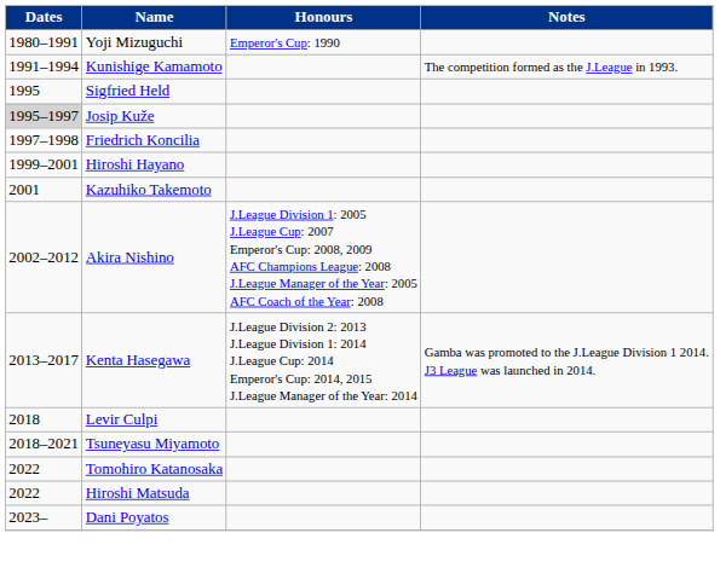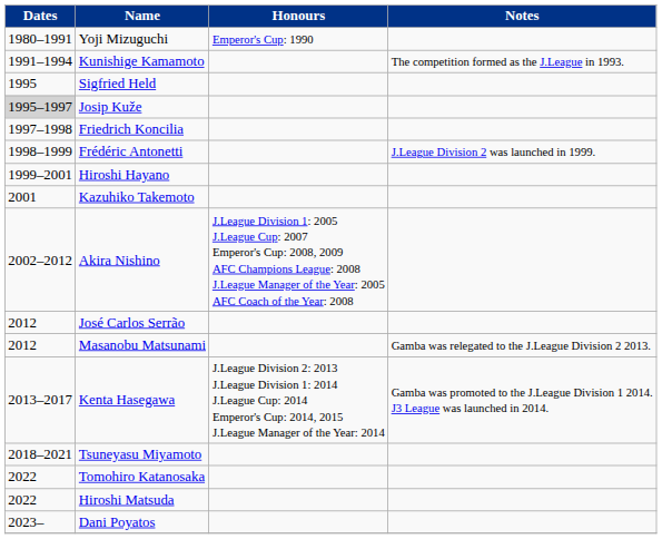 <table class="wikitable">
 <tr>
 <th style="color:white; background:#003287;">Dates</th>
 <th style="color:white; background:#003287;">Name</th>
 <th style="color:white; background:#003287;">Honours</th>
 <th style="color:white; background:#003287;">Notes</th>
 </tr>
 <tr>
 <td>1980–1991</td>
 <td> Yoji Mizuguchi</td>
 <td><small><a href='#'>Emperor's Cup</a>: 1990</small></td>
 <td></td>
 </tr>
 <tr>
 <td>1991–1994</td>
 <td> <a href='#'>Kunishige Kamamoto</a></td>
 <td></td>
 <td><small>The competition formed as the <a href='#'>J.League</a> in 1993.</small></td>
 </tr>
 <tr>
 <td>1995</td>
 <td> <a href='#'>Sigfried Held</a></td>
 <td></td>
 <td></td>
 </tr>
 <tr>
 <td style="background: lightgrey;">1995–1997</td>
 <td> <a href='#'>Josip Kuže</a></td>
 <td></td>
 <td></td>
 </tr>
 <tr>
 <td>1997–1998</td>
 <td> <a href='#'>Friedrich Koncilia</a></td>
 <td></td>
 <td></td>
 </tr>
 <tr>
+<td>1998–1999</td>
+<td> <a href='#'>Frédéric Antonetti</a></td>
+<td></td>
+<td><small><a href='#'>J.League Division 2</a> was launched in 1999.</small></td>
+</tr>
+<tr>
 <td>1999–2001</td>
 <td> <a href='#'>Hiroshi Hayano</a></td>
 <td></td>
 <td></td>
 </tr>
 <tr>
 <td>2001</td>
 <td> <a href='#'>Kazuhiko Takemoto</a></td>
 <td></td>
 <td></td>
 </tr>
 <tr>
 <td>2002–2012</td>
 <td> <a href='#'>Akira Nishino</a></td>
 <td><small><a href='#'>J.League Division 1</a>: 2005<br><a href='#'>J.League Cup</a>: 2007<br>Emperor's Cup: 2008, 2009<br><a href='#'>AFC Champions League</a>: 2008<br><a href='#'>J.League Manager of the Year</a>: 2005<br><a href='#'>AFC Coach of the Year</a>: 2008</small></td>
 <td></td>
 </tr>
 <tr>
+<td>2012</td>
+<td> <a href='#'>José Carlos Serrão</a></td>
+<td></td>
+<td></td>
+</tr>
+<tr>
+<td>2012</td>
+<td> <a href='#'>Masanobu Matsunami</a></td>
+<td></td>
+<td><small>Gamba was relegated to the J.League Division 2 2013.</small></td>
+</tr>
+<tr>
 <td>2013–2017</td>
 <td> <a href='#'>Kenta Hasegawa</a></td>
 <td><small>J.League Division 2: 2013<br>J.League Division 1: 2014<br>J.League Cup: 2014<br>Emperor's Cup: 2014, 2015<br>J.League Manager of the Year: 2014</small></td>
 <td><small>Gamba was promoted to the J.League Division 1 2014.<br><a href='#'>J3 League</a> was launched in 2014.</small></td>
-</tr>
-<tr>
-<td>2018</td>
-<td> <a href='#'>Levir Culpi</a></td>
-<td></td>
-<td></td>
 </tr>
 <tr>
 <td>2018–2021</td>
 <td> <a href='#'>Tsuneyasu Miyamoto</a></td>
 <td></td>
 <td></td>
 </tr>
 <tr>
 <td>2022</td>
 <td> <a href='#'>Tomohiro Katanosaka</a></td>
 <td></td>
 <td></td>
 </tr>
 <tr>
 <td>2022</td>
 <td> <a href='#'>Hiroshi Matsuda</a></td>
 <td></td>
 <td></td>
 </tr>
 <tr>
 <td>2023–</td>
 <td> <a href='#'>Dani Poyatos</a></td>
 <td></td>
 <td></td>
 </tr>
 <tr>
 </tr>
 </table>
